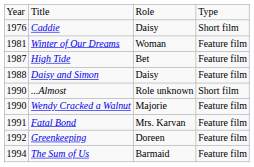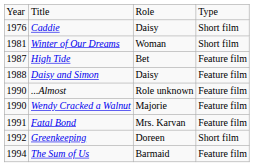 <table class="wikitable">
 <tr>
 <td>Year</td>
 <td>Title</td>
 <td>Role</td>
 <td>Type</td>
 </tr>
 <tr>
 <td>1976</td>
 <td><em><a href='#'>Caddie</a></em></td>
 <td>Daisy</td>
 <td>Short film</td>
 </tr>
 <tr>
 <td>1981</td>
 <td><em><a href='#'>Winter of Our Dreams</a></em></td>
 <td>Woman</td>
-<td>Feature film</td>
+<td>Short film</td>
 </tr>
 <tr>
 <td>1987</td>
 <td><em><a href='#'>High Tide</a></em></td>
 <td>Bet</td>
 <td>Feature film</td>
 </tr>
 <tr>
 <td>1988</td>
 <td><em><a href='#'>Daisy and Simon</a></em></td>
 <td>Daisy</td>
 <td>Feature film</td>
 </tr>
 <tr>
 <td>1990</td>
 <td><em>...Almost</em></td>
 <td>Role unknown</td>
-<td>Short film</td>
+<td>Feature film</td>
 </tr>
 <tr>
 <td>1990</td>
 <td><em><a href='#'>Wendy Cracked a Walnut</a></em></td>
 <td>Majorie</td>
 <td>Feature film</td>
 </tr>
 <tr>
 <td>1991</td>
 <td><em><a href='#'>Fatal Bond</a></em></td>
 <td>Mrs. Karvan</td>
 <td>Feature film</td>
 </tr>
 <tr>
 <td>1992</td>
 <td><em><a href='#'>Greenkeeping</a></em></td>
 <td>Doreen</td>
-<td>Feature film</td>
+<td>Short film</td>
 </tr>
 <tr>
 <td>1994</td>
 <td><em><a href='#'>The Sum of Us</a></em></td>
 <td>Barmaid</td>
 <td>Feature film</td>
 </tr>
 </table>
